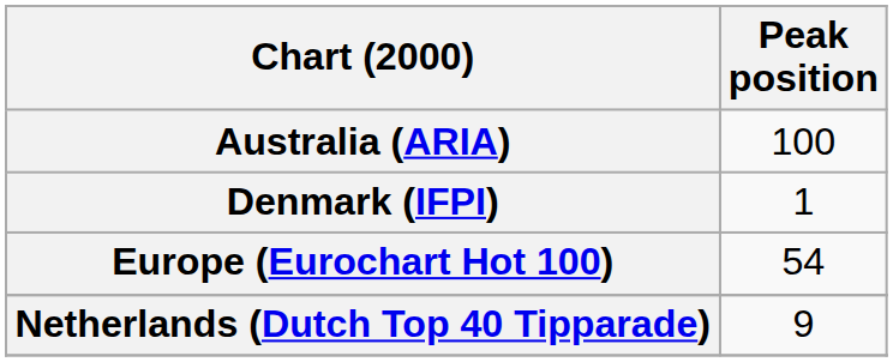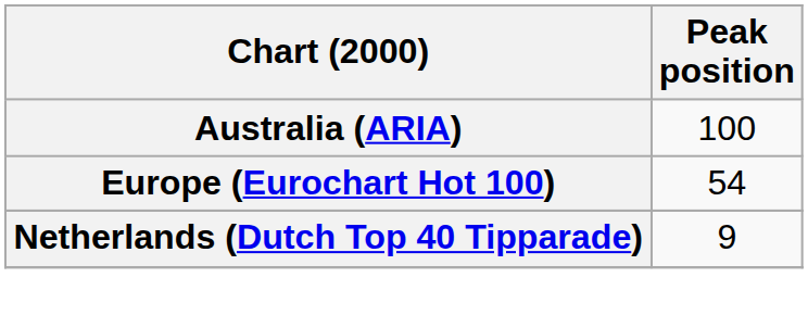 <table class="wikitable sortable plainrowheaders" style="text-align:center">
 <tr>
 <th>Chart (2000)</th>
 <th>Peak<br>position</th>
 </tr>
 <tr>
 <th scope="row">Australia (<a href='#'>ARIA</a>)</th>
 <td>100</td>
-</tr>
-<tr>
-<th scope="row">Denmark (<a href='#'>IFPI</a>)</th>
-<td>1</td>
 </tr>
 <tr>
 <th scope="row">Europe (<a href='#'>Eurochart Hot 100</a>)</th>
 <td>54</td>
 </tr>
 <tr>
 </tr>
 <tr>
 <th scope="row">Netherlands (<a href='#'>Dutch Top 40 Tipparade</a>)</th>
 <td>9</td>
 </tr>
 <tr>
 </tr>
 <tr>
 </tr>
 <tr>
 </tr>
 <tr>
 </tr>
 <tr>
 </tr>
 </table>
